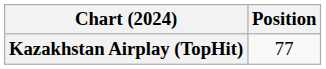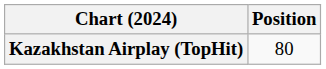 <table class="wikitable plainrowheaders" style="text-align:center">
 <tr>
 <th scope="col">Chart (2024)</th>
 <th scope="col">Position</th>
 </tr>
 <tr>
 <th scope="row">Kazakhstan Airplay (TopHit)</th>
-<td>77</td>
+<td>80</td>
 </tr>
 </table>
